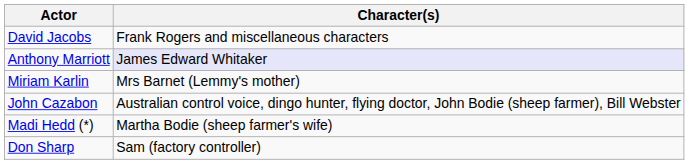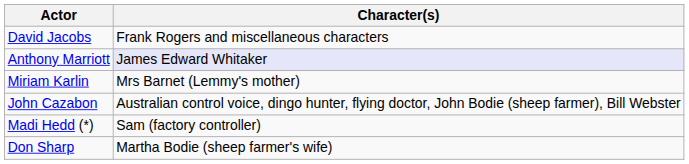 <table class="wikitable">
 <tr>
 <th>Actor</th>
 <th>Character(s)</th>
 </tr>
 <tr>
 <td><a href='#'>David Jacobs</a></td>
 <td>Frank Rogers and miscellaneous characters</td>
 </tr>
 <tr>
 <td><a href='#'>Anthony Marriott</a></td>
 <td style="background: lavender;">James Edward Whitaker</td>
 </tr>
 <tr>
 <td><a href='#'>Miriam Karlin</a></td>
 <td>Mrs Barnet (Lemmy's mother)</td>
 </tr>
 <tr>
 <td><a href='#'>John Cazabon</a></td>
 <td>Australian control voice, dingo hunter, flying doctor, John Bodie (sheep farmer), Bill Webster</td>
 </tr>
 <tr>
 <td><a href='#'>Madi Hedd</a> (*)</td>
-<td>Martha Bodie (sheep farmer's wife)</td>
+<td>Sam (factory controller)</td>
 </tr>
 <tr>
 <td><a href='#'>Don Sharp</a></td>
-<td>Sam (factory controller)</td>
+<td>Martha Bodie (sheep farmer's wife)</td>
 </tr>
 </table>
